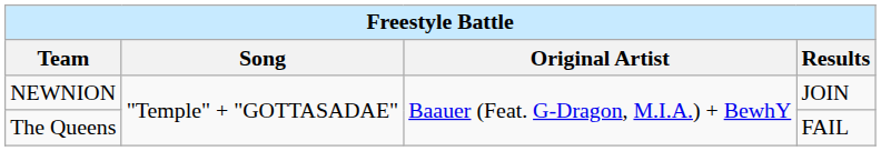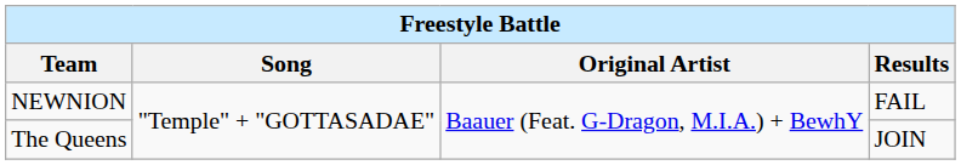 <table class="wikitable mw-collapsible mw-collapsed"  style="text-align:center font-size:90%">
 <tr>
 <th style="background:#C7EAFF"; colspan="4">Freestyle Battle</th>
 </tr>
 <tr style="background:#f2f2f2;">
 <th scope="col">Team</th>
 <th scope="col">Song</th>
 <th scope="col">Original Artist</th>
 <th scope="col">Results</th>
 </tr>
 <tr>
 <td>NEWNION</td>
 <td rowspan="2">"Temple" + "GOTTASADAE"</td>
 <td rowspan="2"><a href='#'>Baauer</a> (Feat. <a href='#'>G-Dragon</a>, <a href='#'>M.I.A.</a>) + <a href='#'>BewhY</a></td>
-<td>JOIN</td>
+<td>FAIL</td>
 </tr>
 <tr>
 <td>The Queens</td>
-<td>FAIL</td>
+<td>JOIN</td>
 </tr>
 </table>
